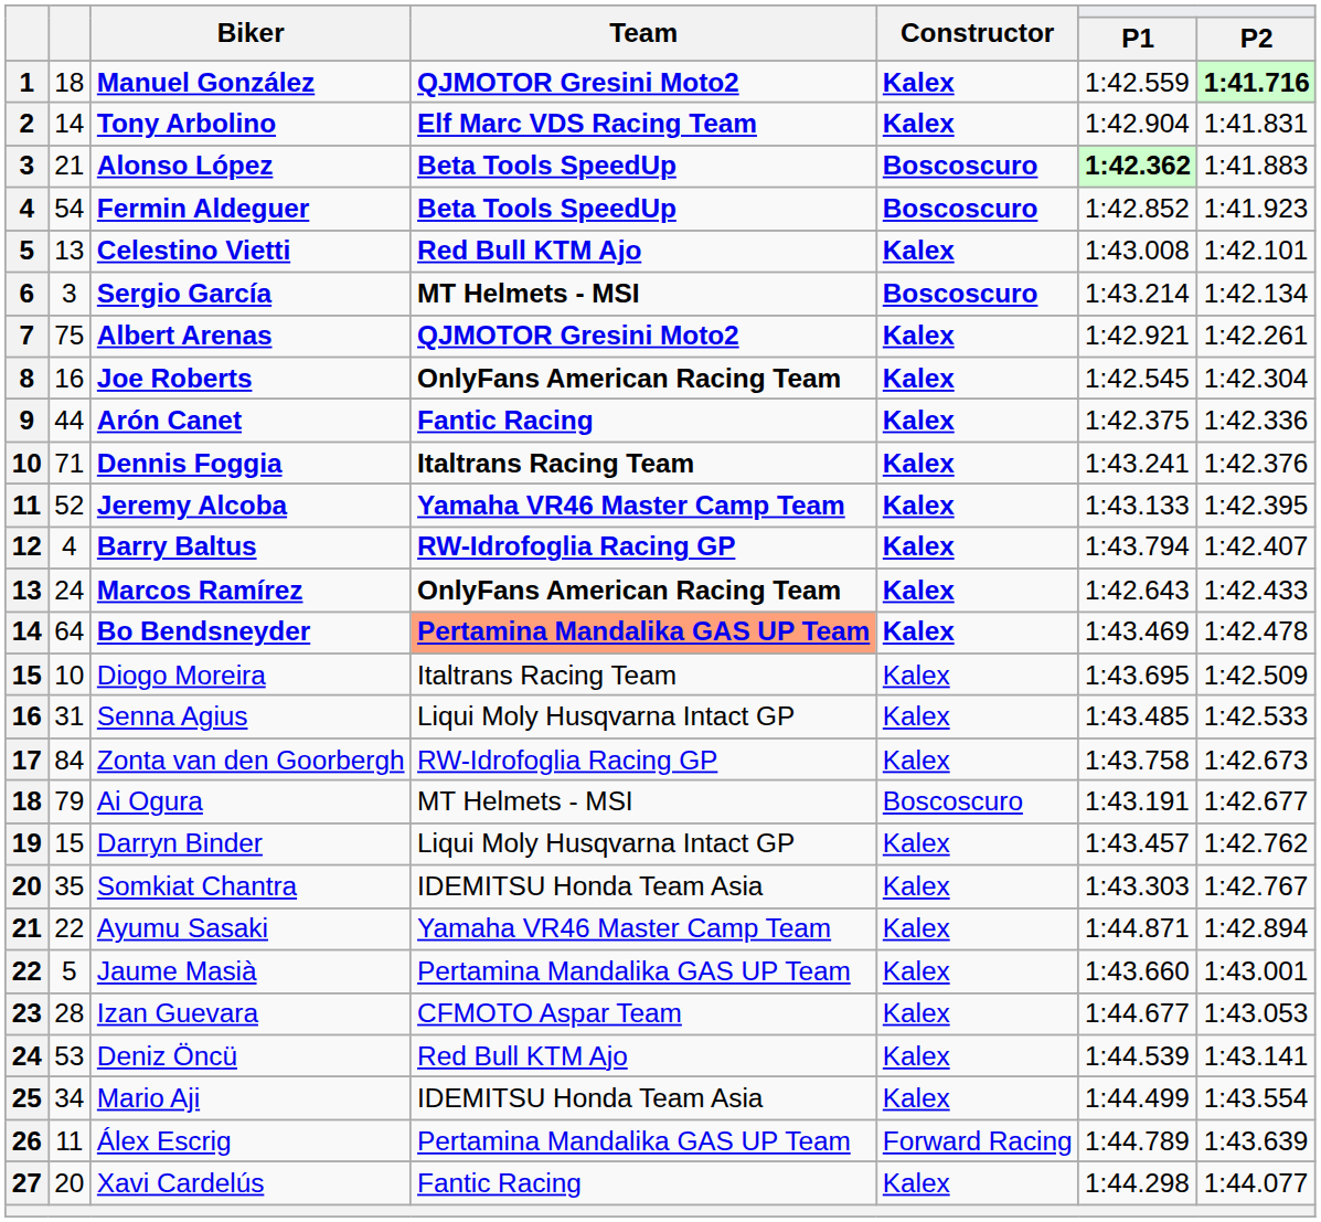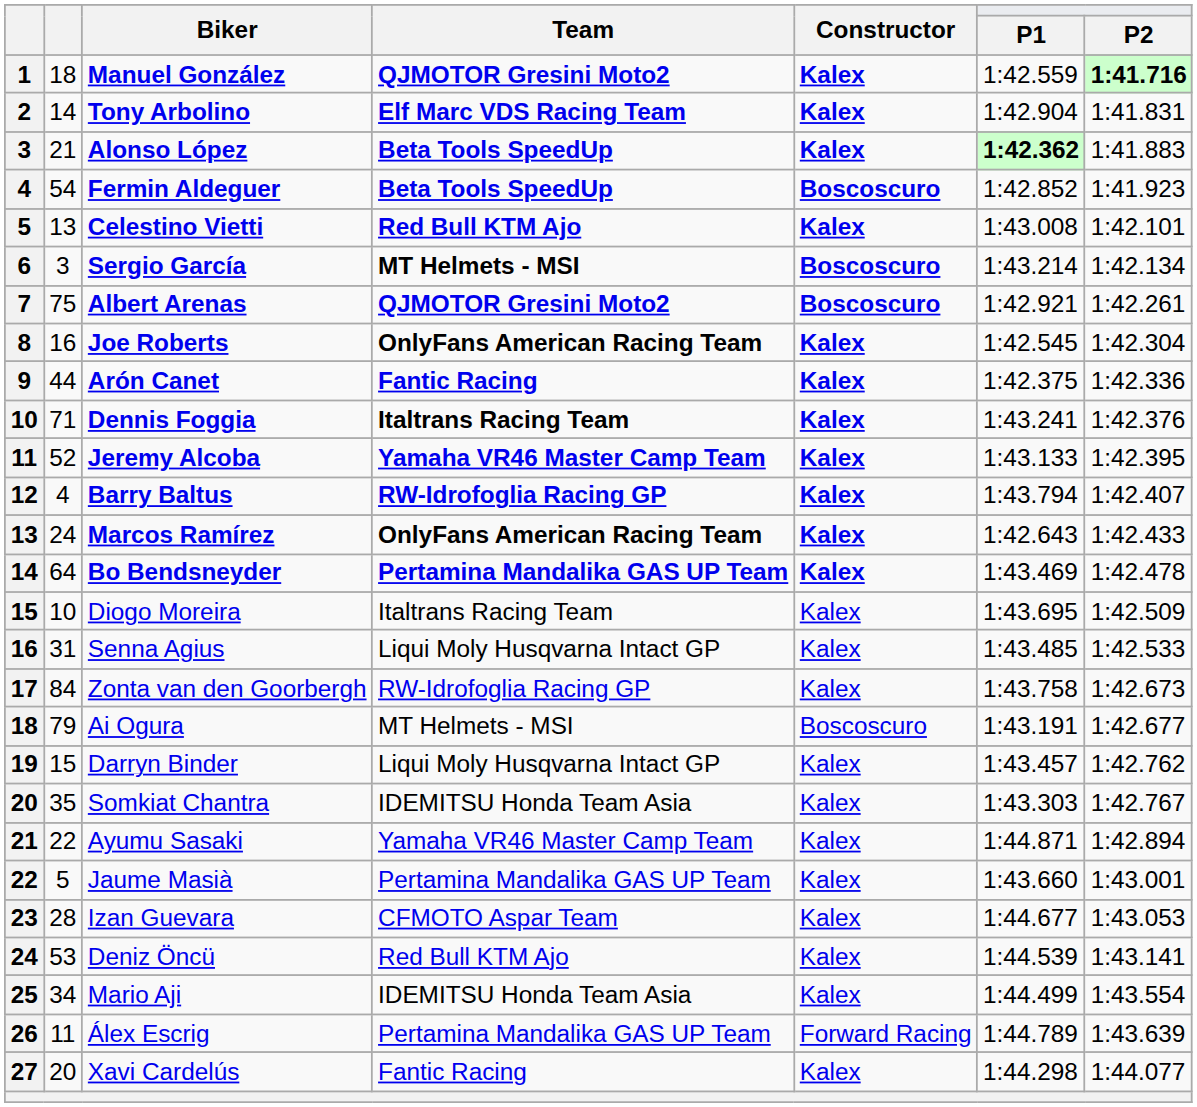 <table class="wikitable sortable" style="font-size: 85%;">
 <tr>
 <th rowspan="2"></th>
 <th rowspan="2"></th>
 <th rowspan="2">Biker</th>
 <th rowspan="2">Team</th>
 <th rowspan="2">Constructor</th>
 <th colspan="3" style="background:#eaecf0; text-align:center;"></th>
 </tr>
 <tr>
 <th scope="col">P1</th>
 <th scope="col">P2</th>
 </tr>
 <tr>
 <th scope="row">1</th>
 <td align="center">18</td>
 <td>  <strong><a href='#'>Manuel González</a> </strong></td>
 <td><strong><a href='#'>QJMOTOR Gresini Moto2</a> </strong></td>
 <td><strong><a href='#'>Kalex</a> </strong></td>
 <td>1:42.559</td>
 <td style="background:#ccffcc;"><strong>1:41.716</strong></td>
 </tr>
 <tr>
 <th scope="row">2</th>
 <td align="center">14</td>
 <td>  <strong><a href='#'>Tony Arbolino</a> </strong></td>
 <td><strong><a href='#'>Elf Marc VDS Racing Team</a> </strong></td>
 <td><strong><a href='#'>Kalex</a> </strong></td>
 <td>1:42.904</td>
 <td>1:41.831</td>
 </tr>
 <tr>
 <th scope="row">3</th>
 <td align="center">21</td>
 <td> <strong><a href='#'>Alonso López</a></strong></td>
 <td><strong><a href='#'>Beta Tools SpeedUp</a></strong></td>
-<td><strong><a href='#'>Boscoscuro</a></strong></td>
+<td><strong><a href='#'>Kalex</a></strong></td>
 <td style="background:#ccffcc;"><strong>1:42.362</strong></td>
 <td>1:41.883</td>
 </tr>
 <tr>
 <th scope="row">4</th>
 <td align="center">54</td>
 <td> <strong><a href='#'>Fermin Aldeguer</a> </strong></td>
 <td><strong> <a href='#'>Beta Tools SpeedUp</a> </strong></td>
 <td><strong><a href='#'>Boscoscuro</a> </strong></td>
 <td>1:42.852</td>
 <td>1:41.923</td>
 </tr>
 <tr>
 <th scope="row">5</th>
 <td align="center">13</td>
 <td>  <strong><a href='#'>Celestino Vietti</a> </strong></td>
 <td><strong><a href='#'>Red Bull KTM Ajo</a> </strong></td>
 <td><strong><a href='#'>Kalex</a> </strong></td>
 <td>1:43.008</td>
 <td>1:42.101</td>
 </tr>
 <tr>
 <th scope="row">6</th>
 <td align="center">3</td>
 <td>  <strong><a href='#'>Sergio García</a> </strong></td>
 <td><strong>MT Helmets - MSI </strong></td>
 <td><strong><a href='#'>Boscoscuro</a> </strong></td>
 <td>1:43.214</td>
 <td>1:42.134</td>
 </tr>
 <tr>
 <th scope="row">7</th>
 <td align="center">75</td>
 <td> <strong><a href='#'>Albert Arenas</a></strong></td>
 <td><strong><a href='#'>QJMOTOR Gresini Moto2</a></strong></td>
-<td><strong><a href='#'>Kalex</a></strong></td>
+<td><strong><a href='#'>Boscoscuro</a></strong></td>
 <td>1:42.921</td>
 <td>1:42.261</td>
 </tr>
 <tr>
 <th scope="row">8</th>
 <td align="center">16</td>
 <td> <strong><a href='#'>Joe Roberts</a></strong></td>
 <td><strong>OnlyFans American Racing Team</strong></td>
 <td><strong><a href='#'>Kalex</a></strong></td>
 <td>1:42.545</td>
 <td>1:42.304</td>
 </tr>
 <tr>
 <th scope="row">9</th>
 <td align="center">44</td>
 <td>  <strong><a href='#'>Arón Canet</a></strong></td>
 <td><strong><a href='#'>Fantic Racing</a></strong></td>
 <td><strong><a href='#'>Kalex</a></strong></td>
 <td>1:42.375</td>
 <td>1:42.336</td>
 </tr>
 <tr>
 <th scope="row">10</th>
 <td align="center">71</td>
 <td> <strong><a href='#'>Dennis Foggia</a></strong></td>
 <td><strong>Italtrans Racing Team</strong></td>
 <td><strong><a href='#'>Kalex</a></strong></td>
 <td>1:43.241</td>
 <td>1:42.376</td>
 </tr>
 <tr>
 <th scope="row">11</th>
 <td align="center">52</td>
 <td> <strong><a href='#'>Jeremy Alcoba</a></strong></td>
 <td><strong><a href='#'>Yamaha VR46 Master Camp Team</a></strong></td>
 <td><strong><a href='#'>Kalex</a></strong></td>
 <td>1:43.133</td>
 <td>1:42.395</td>
 </tr>
 <tr>
 <th scope="row">12</th>
 <td align="center">4</td>
 <td> <strong><a href='#'>Barry Baltus</a></strong></td>
 <td><strong><a href='#'>RW-Idrofoglia Racing GP</a></strong></td>
 <td><strong><a href='#'>Kalex</a></strong></td>
 <td>1:43.794</td>
 <td>1:42.407</td>
 </tr>
 <tr>
 <th scope="row">13</th>
 <td align="center">24</td>
 <td> <strong><a href='#'>Marcos Ramírez</a></strong></td>
 <td><strong>OnlyFans American Racing Team</strong></td>
 <td><strong><a href='#'>Kalex</a></strong></td>
 <td>1:42.643</td>
 <td>1:42.433</td>
 </tr>
 <tr>
 <th scope="row">14</th>
 <td align="center">64</td>
 <td>  <strong><a href='#'>Bo Bendsneyder</a> </strong></td>
-<td style="background: lightsalmon;"><strong><a href='#'>Pertamina Mandalika GAS UP Team</a> </strong></td>
+<td><strong><a href='#'>Pertamina Mandalika GAS UP Team</a> </strong></td>
 <td><strong><a href='#'>Kalex</a> </strong></td>
 <td>1:43.469</td>
 <td>1:42.478</td>
 </tr>
 <tr>
 <th scope="row">15</th>
 <td align="center">10</td>
 <td> <a href='#'>Diogo Moreira</a></td>
 <td>Italtrans Racing Team</td>
 <td><a href='#'>Kalex</a></td>
 <td>1:43.695</td>
 <td>1:42.509</td>
 </tr>
 <tr>
 <th scope="row">16</th>
 <td align="center">31</td>
 <td> <a href='#'>Senna Agius</a></td>
 <td>Liqui Moly Husqvarna Intact GP</td>
 <td><a href='#'>Kalex</a></td>
 <td>1:43.485</td>
 <td>1:42.533</td>
 </tr>
 <tr>
 <th scope="row">17</th>
 <td align="center">84</td>
 <td>  <a href='#'>Zonta van den Goorbergh</a></td>
 <td><a href='#'>RW-Idrofoglia Racing GP</a></td>
 <td><a href='#'>Kalex</a></td>
 <td>1:43.758</td>
 <td>1:42.673</td>
 </tr>
 <tr>
 <th scope="row">18</th>
 <td align="center">79</td>
 <td>  <a href='#'>Ai Ogura</a></td>
 <td>MT Helmets - MSI</td>
 <td><a href='#'>Boscoscuro</a></td>
 <td>1:43.191</td>
 <td>1:42.677</td>
 </tr>
 <tr>
 <th scope="row">19</th>
 <td align="center">15</td>
 <td> <a href='#'>Darryn Binder</a></td>
 <td>Liqui Moly Husqvarna Intact GP</td>
 <td><a href='#'>Kalex</a></td>
 <td>1:43.457</td>
 <td>1:42.762</td>
 </tr>
 <tr>
 <th scope="row">20</th>
 <td align="center">35</td>
 <td>  <a href='#'>Somkiat Chantra</a></td>
 <td>IDEMITSU Honda Team Asia</td>
 <td><a href='#'>Kalex</a></td>
 <td>1:43.303</td>
 <td>1:42.767</td>
 </tr>
 <tr>
 <th scope="row">21</th>
 <td align="center">22</td>
 <td> <a href='#'>Ayumu Sasaki</a></td>
 <td><a href='#'>Yamaha VR46 Master Camp Team</a></td>
 <td><a href='#'>Kalex</a></td>
 <td>1:44.871</td>
 <td>1:42.894</td>
 </tr>
 <tr>
 <th scope="row">22</th>
 <td align="center">5</td>
 <td> <a href='#'>Jaume Masià</a></td>
 <td><a href='#'>Pertamina Mandalika GAS UP Team</a></td>
 <td><a href='#'>Kalex</a></td>
 <td>1:43.660</td>
 <td>1:43.001</td>
 </tr>
 <tr>
 <th scope="row">23</th>
 <td align="center">28</td>
 <td>  <a href='#'>Izan Guevara</a></td>
 <td><a href='#'>CFMOTO Aspar Team</a></td>
 <td><a href='#'>Kalex</a></td>
 <td>1:44.677</td>
 <td>1:43.053</td>
 </tr>
 <tr>
 <th scope="row">24</th>
 <td align="center">53</td>
 <td> <a href='#'>Deniz Öncü</a></td>
 <td><a href='#'>Red Bull KTM Ajo</a></td>
 <td><a href='#'>Kalex</a></td>
 <td>1:44.539</td>
 <td>1:43.141</td>
 </tr>
 <tr>
 <th scope="row">25</th>
 <td align="center">34</td>
 <td> <a href='#'>Mario Aji</a></td>
 <td>IDEMITSU Honda Team Asia</td>
 <td><a href='#'>Kalex</a></td>
 <td>1:44.499</td>
 <td>1:43.554</td>
 </tr>
 <tr>
 <th scope="row">26</th>
 <td align="center">11</td>
 <td> <a href='#'>Álex Escrig</a></td>
 <td><a href='#'>Pertamina Mandalika GAS UP Team</a></td>
 <td><a href='#'>Forward Racing</a></td>
 <td>1:44.789</td>
 <td>1:43.639</td>
 </tr>
 <tr>
 <th scope="row">27</th>
 <td align="center">20</td>
 <td> <a href='#'>Xavi Cardelús</a></td>
 <td><a href='#'>Fantic Racing</a></td>
 <td><a href='#'>Kalex</a></td>
 <td>1:44.298</td>
 <td>1:44.077</td>
 </tr>
 <tr>
 <th colspan="7"></th>
 </tr>
 </table>
